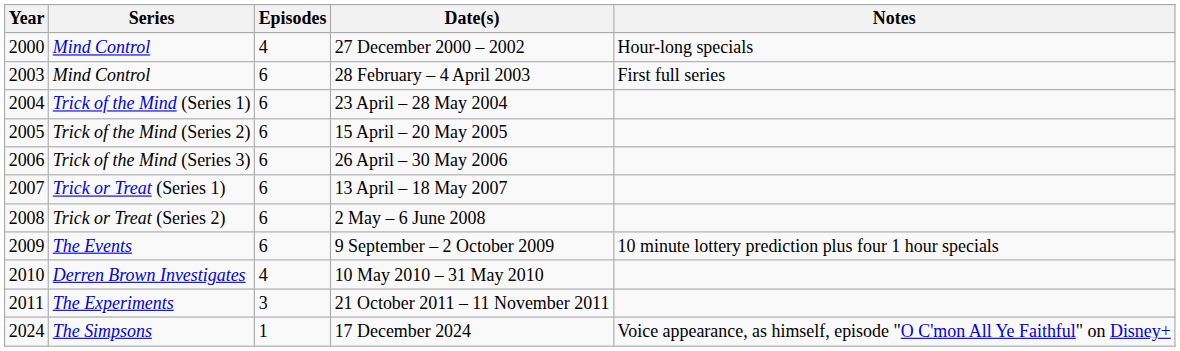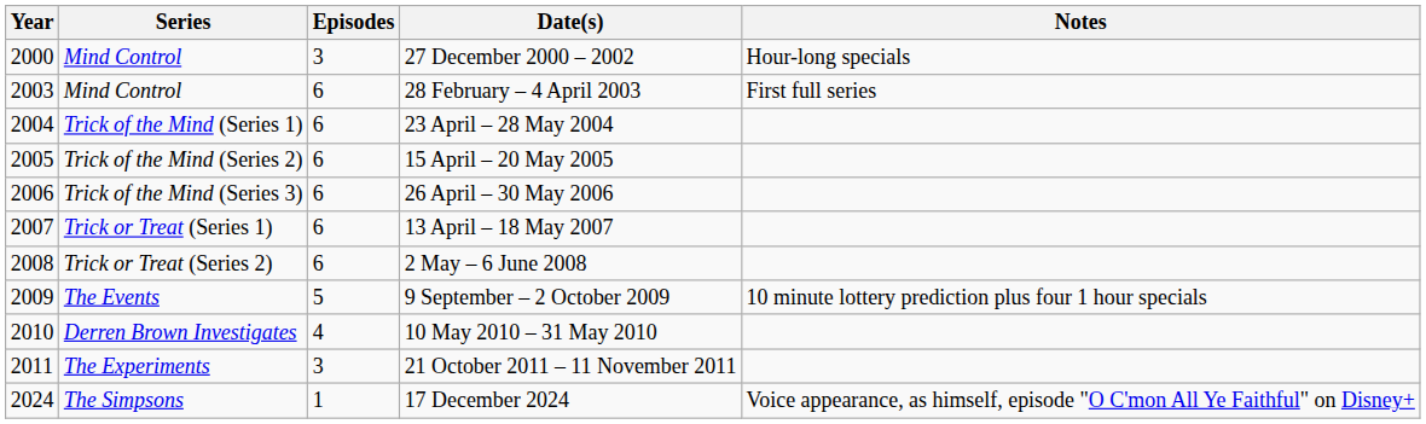 <table class="wikitable">
 <tr>
 <th>Year</th>
 <th>Series</th>
 <th>Episodes</th>
 <th>Date(s)</th>
 <th>Notes</th>
 </tr>
 <tr>
 <td>2000</td>
 <td><a href='#'><em>Mind Control</em></a></td>
-<td>4</td>
+<td>3</td>
 <td>27 December 2000 – 2002</td>
 <td>Hour-long specials</td>
 </tr>
 <tr>
 <td>2003</td>
 <td><em>Mind Control</em></td>
 <td>6</td>
 <td>28 February – 4 April 2003</td>
 <td>First full series</td>
 </tr>
 <tr>
 <td>2004</td>
 <td><a href='#'><em>Trick of the Mind</em></a> (Series 1)</td>
 <td>6</td>
 <td>23 April – 28 May 2004</td>
 <td></td>
 </tr>
 <tr>
 <td>2005</td>
 <td><em>Trick of the Mind</em> (Series 2)</td>
 <td>6</td>
 <td>15 April – 20 May 2005</td>
 <td></td>
 </tr>
 <tr>
 <td>2006</td>
 <td><em>Trick of the Mind</em> (Series 3)</td>
 <td>6</td>
 <td>26 April – 30 May 2006</td>
 <td></td>
 </tr>
 <tr>
 <td>2007</td>
 <td><a href='#'><em>Trick or Treat</em></a> (Series 1)</td>
 <td>6</td>
 <td>13 April – 18 May 2007</td>
 <td></td>
 </tr>
 <tr>
 <td>2008</td>
 <td><em>Trick or Treat</em> (Series 2)</td>
 <td>6</td>
 <td>2 May – 6 June 2008</td>
 <td></td>
 </tr>
 <tr>
 <td>2009</td>
 <td><a href='#'><em>The Events</em></a></td>
-<td>6</td>
+<td>5</td>
 <td>9 September – 2 October 2009</td>
 <td>10 minute lottery prediction plus four 1 hour specials</td>
 </tr>
 <tr>
 <td>2010</td>
 <td><a href='#'><em>Derren Brown Investigates</em></a></td>
 <td>4</td>
 <td>10 May 2010 – 31 May 2010</td>
 <td></td>
 </tr>
 <tr>
 <td>2011</td>
 <td><a href='#'><em>The Experiments</em></a></td>
 <td>3</td>
 <td>21 October 2011 – 11 November 2011</td>
 <td></td>
 </tr>
 <tr>
 <td>2024</td>
 <td><em><a href='#'>The Simpsons</a></em></td>
 <td>1</td>
 <td>17 December 2024</td>
 <td>Voice appearance, as himself, episode "<a href='#'>O C'mon All Ye Faithful</a>" on <a href='#'>Disney+</a></td>
 </tr>
 </table>
